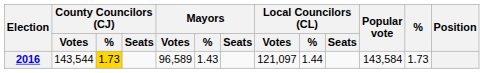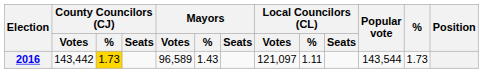 <table class="wikitable" style="text-align: right;">
 <tr>
 <th rowspan="2">Election</th>
 <th colspan="3">County Councilors (CJ)</th>
 <th colspan="3">Mayors</th>
 <th colspan="3">Local Councilors (CL)</th>
 <th rowspan="2">Popular vote</th>
 <th rowspan="2">%</th>
 <th rowspan="2">Position</th>
 </tr>
 <tr>
 <th>Votes</th>
 <th>%</th>
 <th>Seats</th>
 <th>Votes</th>
 <th>%</th>
 <th>Seats</th>
 <th>Votes</th>
 <th>%</th>
 <th>Seats</th>
 </tr>
 <tr>
 <th><a href='#'>2016</a></th>
-<td>143,544</td>
+<td>143,442</td>
 <td style="background: gold;">1.73</td>
 <td></td>
 <td>96,589</td>
 <td>1.43</td>
 <td></td>
 <td>121,097</td>
-<td>1.44</td>
+<td>1.11</td>
 <td></td>
-<td>143,584</td>
+<td>143,544</td>
 <td>1.73</td>
 <th style="text-align: center;"></th>
 </tr>
 </table>
